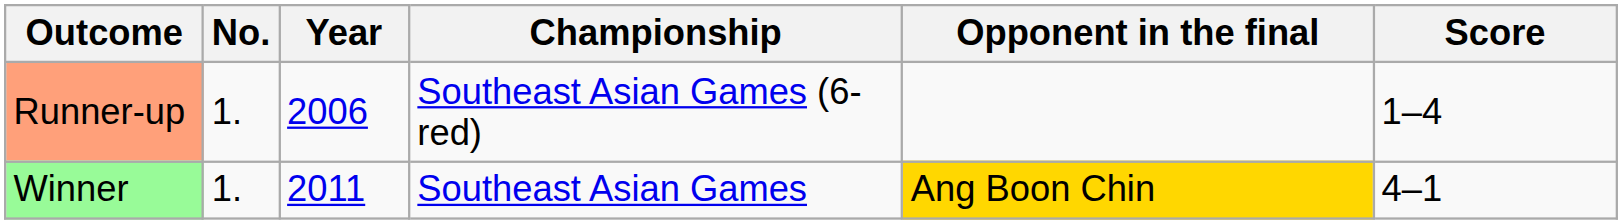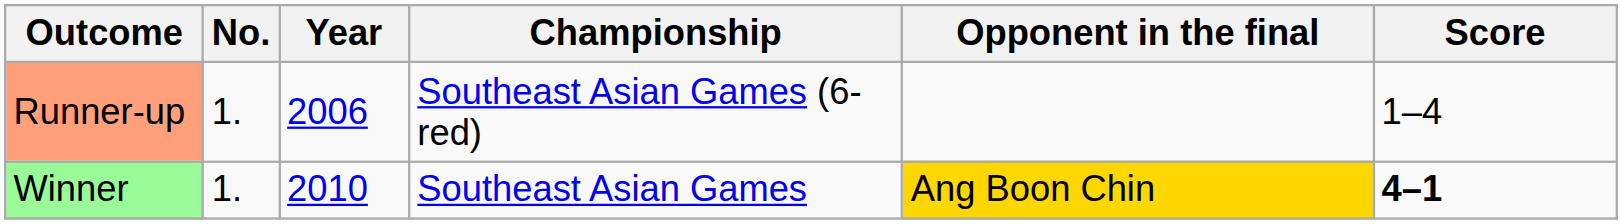 <table class="sortable wikitable">
 <tr>
 <th width="80">Outcome</th>
 <th width="20">No.</th>
 <th width="50">Year</th>
 <th style="width:210px;">Championship</th>
 <th style="width:200px;">Opponent in the final</th>
 <th style="width:100px;">Score</th>
 </tr>
 <tr>
 <td style="background:#ffa07a;">Runner-up</td>
 <td>1.</td>
 <td><a href='#'>2006</a></td>
 <td><a href='#'>Southeast Asian Games</a> (6-red)</td>
 <td> </td>
 <td>1–4</td>
 </tr>
 <tr>
 <td style="background:#98FB98">Winner</td>
 <td>1.</td>
-<td><a href='#'>2011</a></td>
+<td><a href='#'>2010</a></td>
 <td><a href='#'>Southeast Asian Games</a></td>
 <td style="background: gold;"> Ang Boon Chin</td>
-<td>4–1</td>
+<td><strong>4–1</strong></td>
 </tr>
 </table>
